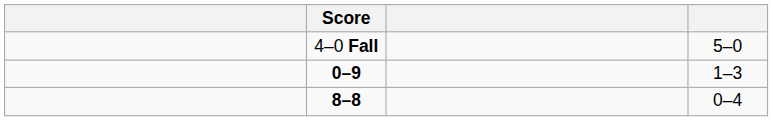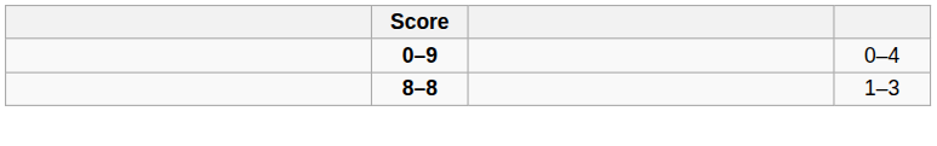 <table class="wikitable" style="text-align: center; ">
 <tr>
 <th align="right" width="270"></th>
 <th width="65">Score</th>
 <th align="left" width="270"></th>
 <th width="65"></th>
 </tr>
 <tr>
-<td align="left"><strong></strong></td>
-<td>4–0 <strong>Fall</strong></td>
-<td align="left"></td>
-<td>5–0 <strong></strong></td>
-</tr>
-<tr>
 <td align="left"></td>
 <td><strong>0–9</strong></td>
 <td align="left"><strong></strong></td>
-<td>1–3 <strong></strong></td>
+<td>0–4 <strong></strong></td>
 </tr>
 <tr>
 <td align="left"></td>
 <td><strong>8–8</strong></td>
 <td align="left"><strong></strong></td>
-<td>0–4 <strong></strong></td>
+<td>1–3 <strong></strong></td>
 </tr>
 </table>
